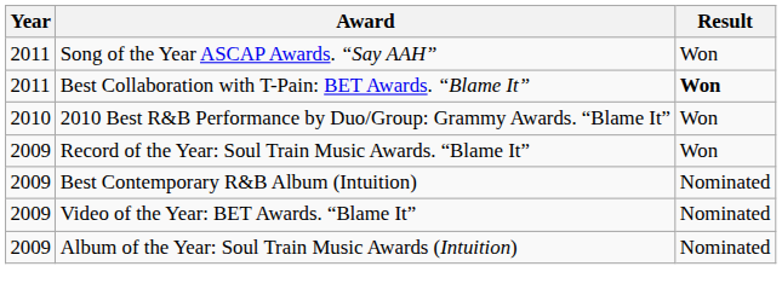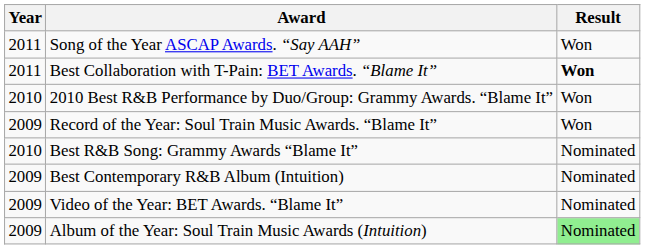 <table class="wikitable">
 <tr>
 <th>Year</th>
 <th>Award</th>
 <th>Result</th>
 </tr>
 <tr>
 <td>2011</td>
 <td>Song of the Year <a href='#'>ASCAP Awards</a>.  <em>“Say AAH”</em></td>
 <td>Won</td>
 </tr>
 <tr>
 <td>2011</td>
 <td>Best Collaboration with T-Pain: <a href='#'>BET Awards</a>.  <em>“Blame It”</em></td>
 <td><strong>Won</strong></td>
 </tr>
 <tr>
 <td>2010</td>
 <td>2010 Best R&B Performance by Duo/Group: Grammy Awards. “Blame It”</td>
 <td>Won</td>
 </tr>
 <tr>
 <td>2009</td>
 <td>Record of the Year: Soul Train Music Awards. “Blame It”</td>
 <td>Won</td>
 </tr>
 <tr>
+<td>2010</td>
+<td>Best R&B Song: Grammy Awards “Blame It”</td>
+<td>Nominated</td>
+</tr>
+<tr>
 <td>2009</td>
 <td>Best Contemporary R&B Album (Intuition)</td>
 <td>Nominated</td>
 </tr>
 <tr>
 <td>2009</td>
 <td>Video of the Year: BET Awards. “Blame It”</td>
 <td>Nominated</td>
 </tr>
 <tr>
 <td>2009</td>
 <td>Album of the Year: Soul Train Music Awards (<em>Intuition</em>)</td>
-<td>Nominated</td>
+<td style="background: lightgreen;">Nominated</td>
 </tr>
 </table>
